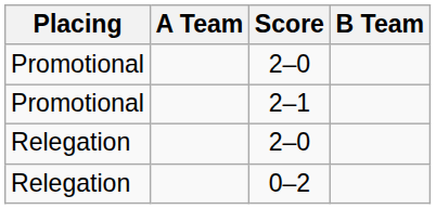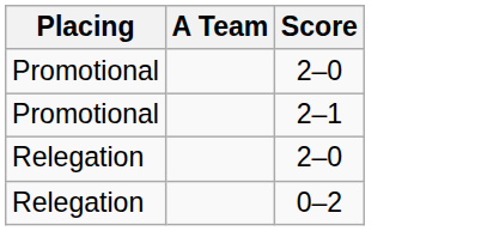 <table class=wikitable style="border:1px solid #AAAAAA;">
 <tr>
 <th>Placing</th>
 <th>A Team</th>
 <th>Score</th>
-<th>B Team</th>
 </tr>
 <tr>
 <td>Promotional</td>
 <td><strong></strong></td>
 <td align="center">2–0</td>
-<td></td>
 </tr>
 <tr>
 <td>Promotional</td>
 <td><strong></strong></td>
 <td align="center">2–1</td>
-<td></td>
 </tr>
 <tr>
 <td>Relegation</td>
 <td><strong></strong></td>
 <td align="center">2–0</td>
-<td><em></em></td>
 </tr>
 <tr>
 <td>Relegation</td>
 <td><em></em></td>
 <td align="center">0–2</td>
-<td><strong></strong></td>
 </tr>
 </table>
